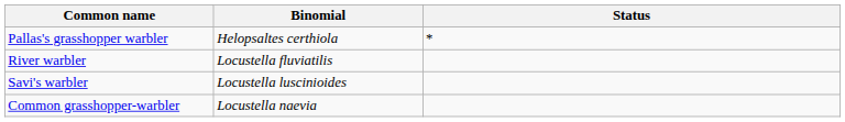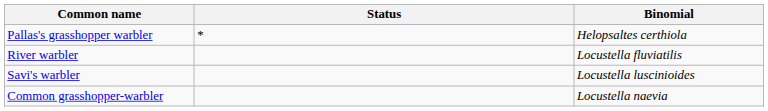 <table width=60% class="wikitable">
 <tr>
 <th width=15%>Common name</th>
+<th width=30%>Status</th>
 <th width=15%>Binomial</th>
-<th width=30%>Status</th>
 </tr>
 <tr>
 <td><a href='#'>Pallas's grasshopper warbler</a></td>
+<td>*</td>
 <td><em>Helopsaltes certhiola</em></td>
-<td>*</td>
 </tr>
 <tr>
 <td><a href='#'>River warbler</a></td>
+<td></td>
 <td><em>Locustella fluviatilis</em></td>
-<td></td>
 </tr>
 <tr>
 <td><a href='#'>Savi's warbler</a></td>
+<td></td>
 <td><em>Locustella luscinioides</em></td>
-<td></td>
 </tr>
 <tr>
 <td><a href='#'>Common grasshopper-warbler</a></td>
+<td></td>
 <td><em>Locustella naevia</em></td>
-<td></td>
 </tr>
 </table>
